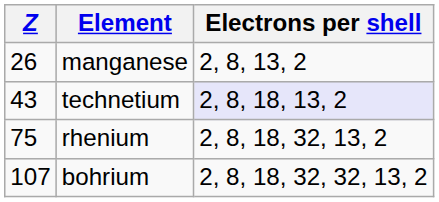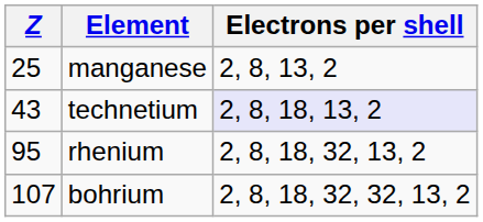 <table class="wikitable" style="white-space:nowrap;">
 <tr>
 <th><em><a href='#'>Z</a></em></th>
 <th><a href='#'>Element</a></th>
 <th>Electrons per <a href='#'>shell</a></th>
 </tr>
 <tr>
-<td>26</td>
+<td>25</td>
 <td>manganese</td>
 <td>2, 8, 13, 2</td>
 </tr>
 <tr>
 <td>43</td>
 <td>technetium</td>
 <td style="background: lavender;">2, 8, 18, 13, 2</td>
 </tr>
 <tr>
-<td>75</td>
+<td>95</td>
 <td>rhenium</td>
 <td>2, 8, 18, 32, 13, 2</td>
 </tr>
 <tr>
 <td>107</td>
 <td>bohrium</td>
 <td>2, 8, 18, 32, 32, 13, 2</td>
 </tr>
 </table>
